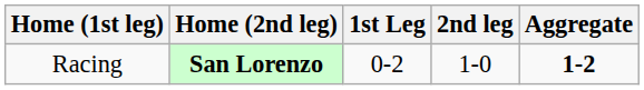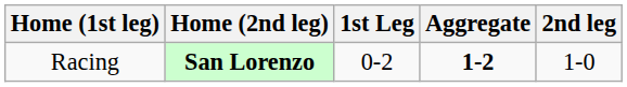 <table class="wikitable" style="text-align: center;">
 <tr>
 <th>Home (1st leg)</th>
 <th>Home (2nd leg)</th>
 <th>1st Leg</th>
+<th>Aggregate</th>
 <th>2nd leg</th>
-<th>Aggregate</th>
 </tr>
 <tr>
 <td>Racing</td>
 <td style="background:#ccffcf;"><strong>San Lorenzo</strong></td>
 <td>0-2</td>
+<td><strong>1-2</strong></td>
 <td>1-0</td>
-<td><strong>1-2</strong></td>
 </tr>
 </table>
